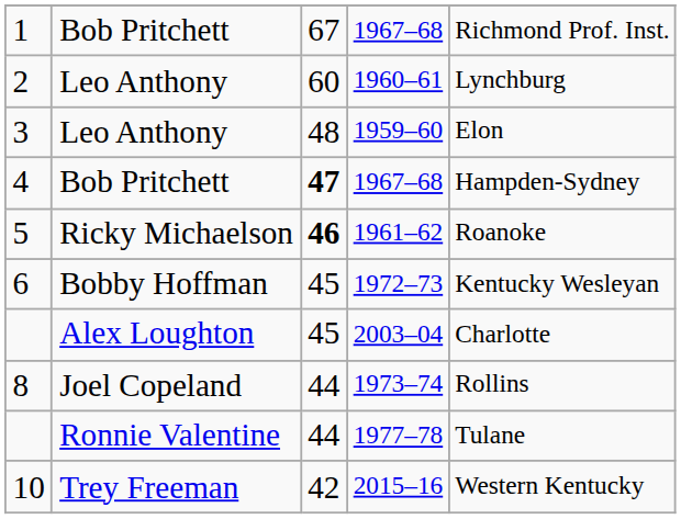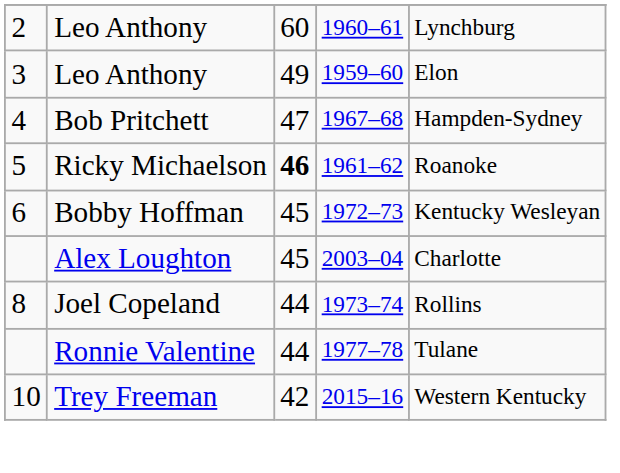 <table class="wikitable">
 <tr>
-</tr>
-<tr>
-<td>1</td>
-<td>Bob Pritchett</td>
-<td>67</td>
-<td style="font-size:80%;"><a href='#'>1967–68</a></td>
-<td style="font-size:80%;">Richmond Prof. Inst.</td>
 </tr>
 <tr>
 <td>2</td>
 <td>Leo Anthony</td>
 <td>60</td>
 <td style="font-size:80%;"><a href='#'>1960–61</a></td>
 <td style="font-size:80%;">Lynchburg</td>
 </tr>
 <tr>
 <td>3</td>
 <td>Leo Anthony</td>
-<td>48</td>
+<td>49</td>
 <td style="font-size:80%;"><a href='#'>1959–60</a></td>
 <td style="font-size:80%;">Elon</td>
 </tr>
 <tr>
 <td>4</td>
 <td>Bob Pritchett</td>
-<td><strong>47</strong></td>
+<td>47</td>
 <td style="font-size:80%;"><a href='#'>1967–68</a></td>
 <td style="font-size:80%;">Hampden-Sydney</td>
 </tr>
 <tr>
 <td>5</td>
 <td>Ricky Michaelson</td>
 <td><strong>46</strong></td>
 <td style="font-size:80%;"><a href='#'>1961–62</a></td>
 <td style="font-size:80%;">Roanoke</td>
 </tr>
 <tr>
 <td>6</td>
 <td>Bobby Hoffman</td>
 <td>45</td>
 <td style="font-size:80%;"><a href='#'>1972–73</a></td>
 <td style="font-size:80%;">Kentucky Wesleyan</td>
 </tr>
 <tr>
 <td></td>
 <td><a href='#'>Alex Loughton</a></td>
 <td>45</td>
 <td style="font-size:80%;"><a href='#'>2003–04</a></td>
 <td style="font-size:80%;">Charlotte</td>
 </tr>
 <tr>
 <td>8</td>
 <td>Joel Copeland</td>
 <td>44</td>
 <td style="font-size:80%;"><a href='#'>1973–74</a></td>
 <td style="font-size:80%;">Rollins</td>
 </tr>
 <tr>
 <td></td>
 <td><a href='#'>Ronnie Valentine</a></td>
 <td>44</td>
 <td style="font-size:80%;"><a href='#'>1977–78</a></td>
 <td style="font-size:80%;">Tulane</td>
 </tr>
 <tr>
 <td>10</td>
 <td><a href='#'>Trey Freeman</a></td>
 <td>42</td>
 <td style="font-size:80%;"><a href='#'>2015–16</a></td>
 <td style="font-size:80%;">Western Kentucky</td>
 </tr>
 </table>
